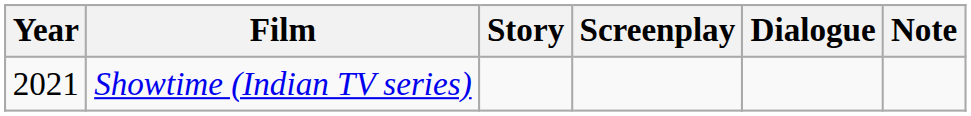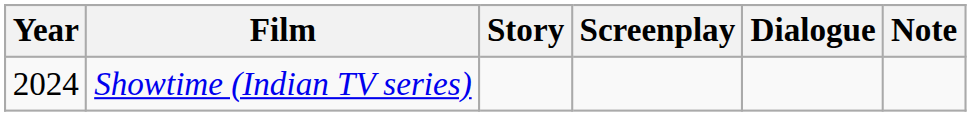 <table class="wikitable">
 <tr>
 <th>Year</th>
 <th>Film</th>
 <th>Story</th>
 <th>Screenplay</th>
 <th>Dialogue</th>
 <th>Note</th>
 </tr>
 <tr>
-<td style="text-align:center;">2021</td>
+<td style="text-align:center;">2024</td>
 <td><em><a href='#'>Showtime (Indian TV series)</a></em></td>
 <td></td>
 <td></td>
 <td></td>
 </tr>
 </table>
